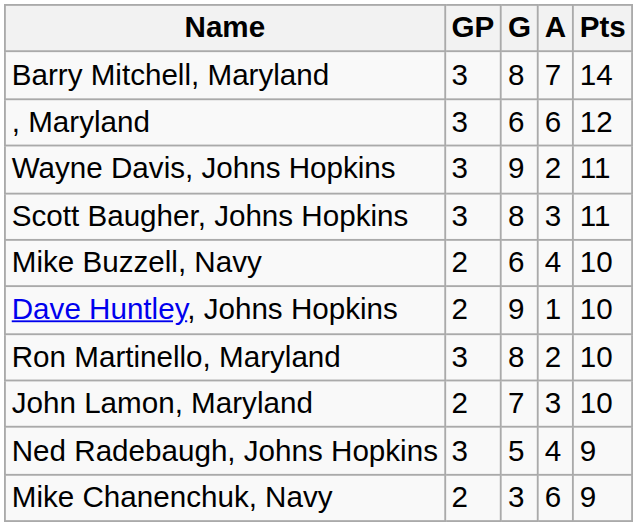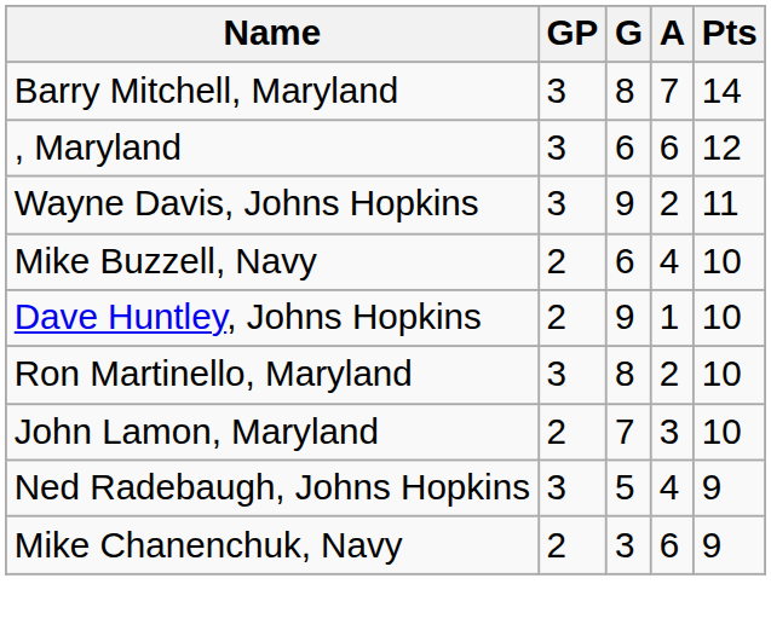 <table class="wikitable">
 <tr>
 <th>Name</th>
 <th>GP</th>
 <th>G</th>
 <th>A</th>
 <th>Pts</th>
 </tr>
 <tr>
 <td>Barry Mitchell, Maryland</td>
 <td>3</td>
 <td>8</td>
 <td>7</td>
 <td>14</td>
 </tr>
 <tr>
 <td>, Maryland</td>
 <td>3</td>
 <td>6</td>
 <td>6</td>
 <td>12</td>
 </tr>
 <tr>
 <td>Wayne Davis, Johns Hopkins</td>
 <td>3</td>
 <td>9</td>
 <td>2</td>
-<td>11</td>
-</tr>
-<tr>
-<td>Scott Baugher, Johns Hopkins</td>
-<td>3</td>
-<td>8</td>
-<td>3</td>
 <td>11</td>
 </tr>
 <tr>
 <td>Mike Buzzell, Navy</td>
 <td>2</td>
 <td>6</td>
 <td>4</td>
 <td>10</td>
 </tr>
 <tr>
 <td><a href='#'>Dave Huntley</a>, Johns Hopkins</td>
 <td>2</td>
 <td>9</td>
 <td>1</td>
 <td>10</td>
 </tr>
 <tr>
 <td>Ron Martinello, Maryland</td>
 <td>3</td>
 <td>8</td>
 <td>2</td>
 <td>10</td>
 </tr>
 <tr>
 <td>John Lamon, Maryland</td>
 <td>2</td>
 <td>7</td>
 <td>3</td>
 <td>10</td>
 </tr>
 <tr>
 <td>Ned Radebaugh, Johns Hopkins</td>
 <td>3</td>
 <td>5</td>
 <td>4</td>
 <td>9</td>
 </tr>
 <tr>
 <td>Mike Chanenchuk, Navy</td>
 <td>2</td>
 <td>3</td>
 <td>6</td>
 <td>9</td>
 </tr>
 </table>
